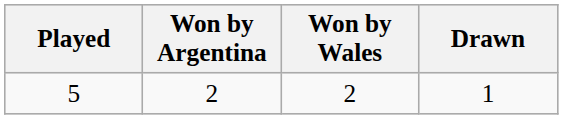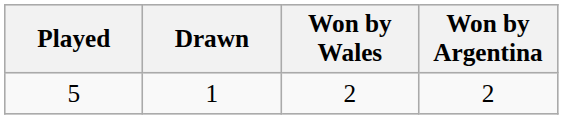 <table class="wikitable">
 <tr>
 <th width="80">Played</th>
+<th width="80">Drawn</th>
+<th width="80">Won by<br>Wales</th>
 <th width="80">Won by<br>Argentina</th>
-<th width="80">Won by<br>Wales</th>
-<th width="80">Drawn</th>
 </tr>
 <tr>
 <td align=center>5</td>
+<td align=center>1</td>
 <td align=center>2</td>
 <td align=center>2</td>
-<td align=center>1</td>
 </tr>
 </table>
